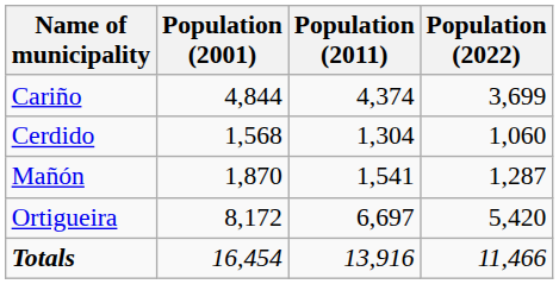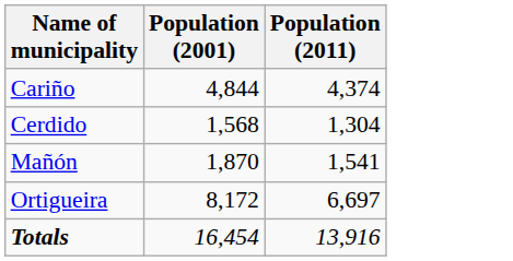 <table class="wikitable sortable">
 <tr>
 <th>Name of<br>municipality</th>
 <th>Population<br>(2001)</th>
 <th>Population<br>(2011)</th>
-<th>Population<br>(2022)</th>
 </tr>
 <tr>
 <td><a href='#'>Cariño</a></td>
 <td align="right">4,844</td>
 <td align="right">4,374</td>
-<td align="right">3,699</td>
 </tr>
 <tr>
 <td><a href='#'>Cerdido</a></td>
 <td align="right">1,568</td>
 <td align="right">1,304</td>
-<td align="right">1,060</td>
 </tr>
 <tr>
 <td><a href='#'>Mañón</a></td>
 <td align="right">1,870</td>
 <td align="right">1,541</td>
-<td align="right">1,287</td>
 </tr>
 <tr>
 <td><a href='#'>Ortigueira</a></td>
 <td align="right">8,172</td>
 <td align="right">6,697</td>
-<td align="right">5,420</td>
 </tr>
 <tr>
 <td><strong><em>Totals</em></strong></td>
 <td align="right"><em>16,454</em></td>
 <td align="right"><em>13,916</em></td>
-<td align="right"><em>11,466</em></td>
 </tr>
 </table>
